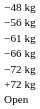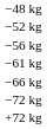 <table>
 <tr>
 <td>−48 kg</td>
+<td></td>
+<td></td>
+<td><br></td>
+</tr>
+<tr>
+<td>−52 kg</td>
 <td></td>
 <td></td>
 <td><br></td>
 </tr>
 <tr>
 <td>−56 kg</td>
 <td></td>
 <td></td>
 <td><br></td>
 </tr>
 <tr>
 <td>−61 kg</td>
 <td></td>
 <td></td>
 <td><br></td>
 </tr>
 <tr>
 <td>−66 kg</td>
 <td></td>
 <td></td>
 <td><br></td>
 </tr>
 <tr>
 <td>−72 kg</td>
 <td></td>
 <td></td>
 <td><br></td>
 </tr>
 <tr>
 <td>+72 kg</td>
 <td></td>
 <td></td>
 <td><br></td>
 </tr>
-<tr>
-<td>Open</td>
-<td></td>
-<td></td>
-<td><br></td>
-</tr>
 </table>
